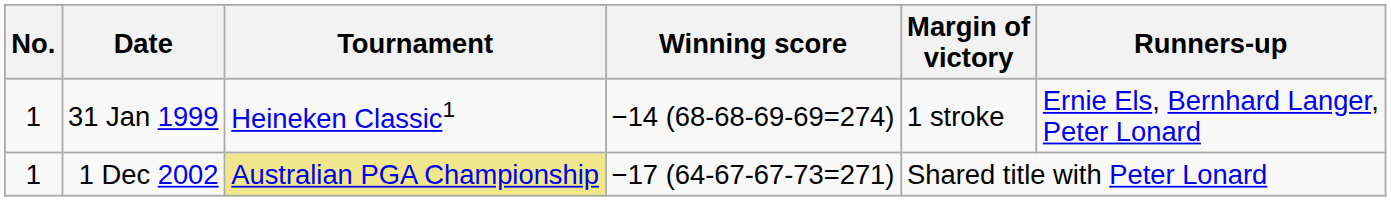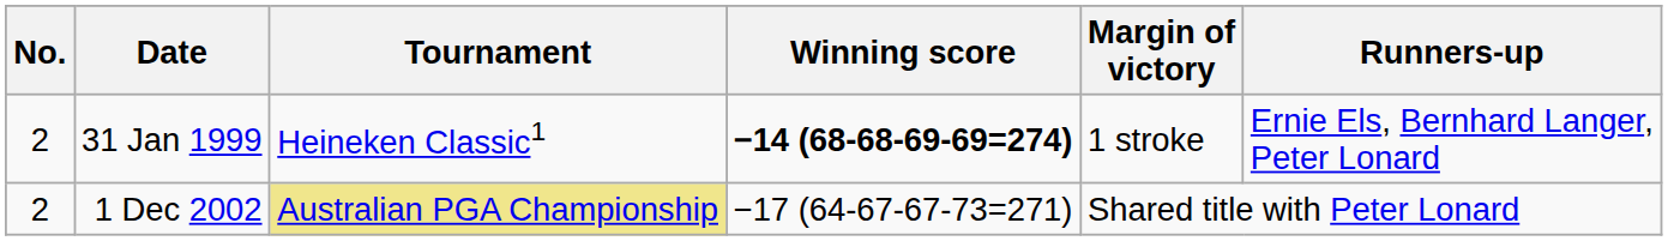 <table class="wikitable" style="font-size:95%;">
 <tr>
 <th>No.</th>
 <th>Date</th>
 <th>Tournament</th>
 <th>Winning score</th>
 <th>Margin of<br>victory</th>
 <th>Runners-up</th>
 </tr>
 <tr>
-<td align=center>1</td>
+<td align=center>2</td>
 <td align=right>31 Jan <a href='#'>1999</a></td>
 <td><a href='#'>Heineken Classic</a><sup>1</sup></td>
-<td>−14 (68-68-69-69=274)</td>
+<td><strong>−14 (68-68-69-69=274)</strong></td>
 <td>1 stroke</td>
 <td> <a href='#'>Ernie Els</a>,  <a href='#'>Bernhard Langer</a>,<br> <a href='#'>Peter Lonard</a></td>
 </tr>
 <tr>
-<td align=center>1</td>
+<td align=center>2</td>
 <td align=right>1 Dec <a href='#'>2002</a></td>
 <td style="background: khaki;"><a href='#'>Australian PGA Championship</a></td>
 <td>−17 (64-67-67-73=271)</td>
 <td colspan=2>Shared title with  <a href='#'>Peter Lonard</a></td>
 </tr>
 </table>
